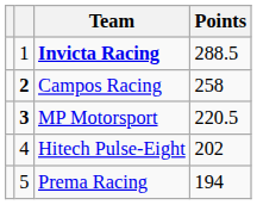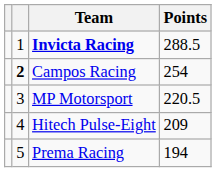 <table class="wikitable" style="font-size: 85%;">
 <tr>
 <th></th>
 <th></th>
 <th>Team</th>
 <th>Points</th>
 </tr>
 <tr>
 <td align="left"></td>
 <td align="center">1</td>
 <td> <strong><a href='#'>Invicta Racing</a></strong></td>
 <td>288.5</td>
 </tr>
 <tr>
 <td align="left"></td>
 <td align="center"><strong>2</strong></td>
 <td> <a href='#'>Campos Racing</a></td>
-<td>258</td>
+<td>254</td>
 </tr>
 <tr>
 <td align="left"></td>
-<td align="center"><strong>3</strong></td>
+<td align="center">3</td>
 <td> <a href='#'>MP Motorsport</a></td>
 <td>220.5</td>
 </tr>
 <tr>
 <td align="left"></td>
 <td align="center">4</td>
 <td> <a href='#'>Hitech Pulse-Eight</a></td>
-<td>202</td>
+<td>209</td>
 </tr>
 <tr>
 <td align="left"></td>
 <td align="center">5</td>
 <td> <a href='#'>Prema Racing</a></td>
 <td>194</td>
 </tr>
 </table>
